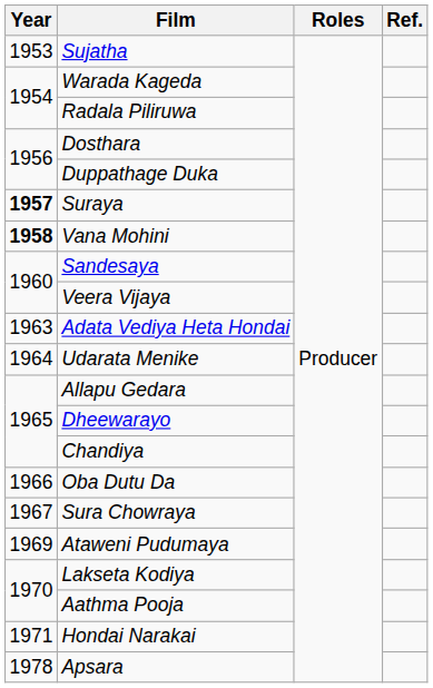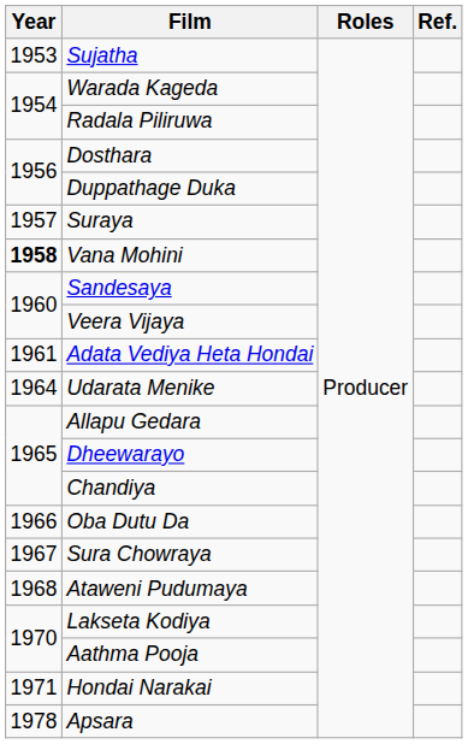 <table class="wikitable">
 <tr>
 <th>Year</th>
 <th>Film</th>
 <th>Roles</th>
 <th>Ref.</th>
 </tr>
 <tr>
 <td>1953</td>
 <td><em><a href='#'>Sujatha</a></em></td>
 <td rowspan="21">Producer</td>
 <td></td>
 </tr>
 <tr>
 <td rowspan="2">1954</td>
 <td><em>Warada Kageda</em></td>
 <td></td>
 </tr>
 <tr>
 <td><em>Radala Piliruwa</em></td>
 <td></td>
 </tr>
 <tr>
 <td rowspan="2">1956</td>
 <td><em>Dosthara</em></td>
 <td></td>
 </tr>
 <tr>
 <td><em>Duppathage Duka</em></td>
 <td></td>
 </tr>
 <tr>
-<td><strong>1957</strong></td>
+<td>1957</td>
 <td><em>Suraya</em></td>
 <td></td>
 </tr>
 <tr>
 <td><strong>1958</strong></td>
 <td><em>Vana Mohini</em></td>
 <td></td>
 </tr>
 <tr>
 <td rowspan="2">1960</td>
 <td><em><a href='#'>Sandesaya</a></em></td>
 <td></td>
 </tr>
 <tr>
 <td><em>Veera Vijaya</em></td>
 <td></td>
 </tr>
 <tr>
-<td>1963</td>
+<td>1961</td>
 <td><em><a href='#'>Adata Vediya Heta Hondai</a></em></td>
 <td></td>
 </tr>
 <tr>
 <td>1964</td>
 <td><em>Udarata Menike</em></td>
 <td></td>
 </tr>
 <tr>
 <td rowspan="3">1965</td>
 <td><em>Allapu Gedara</em></td>
 <td></td>
 </tr>
 <tr>
 <td><em><a href='#'>Dheewarayo</a></em></td>
 <td></td>
 </tr>
 <tr>
 <td><em>Chandiya</em></td>
 <td></td>
 </tr>
 <tr>
 <td>1966</td>
 <td><em>Oba Dutu Da</em></td>
 <td></td>
 </tr>
 <tr>
 <td>1967</td>
 <td><em>Sura Chowraya</em></td>
 <td></td>
 </tr>
 <tr>
-<td>1969</td>
+<td>1968</td>
 <td><em>Ataweni Pudumaya</em></td>
 <td></td>
 </tr>
 <tr>
 <td rowspan="2">1970</td>
 <td><em>Lakseta Kodiya</em></td>
 <td></td>
 </tr>
 <tr>
 <td><em>Aathma Pooja</em></td>
 <td></td>
 </tr>
 <tr>
 <td>1971</td>
 <td><em>Hondai Narakai</em></td>
 <td></td>
 </tr>
 <tr>
 <td>1978</td>
 <td><em>Apsara</em></td>
 <td></td>
 </tr>
 </table>
